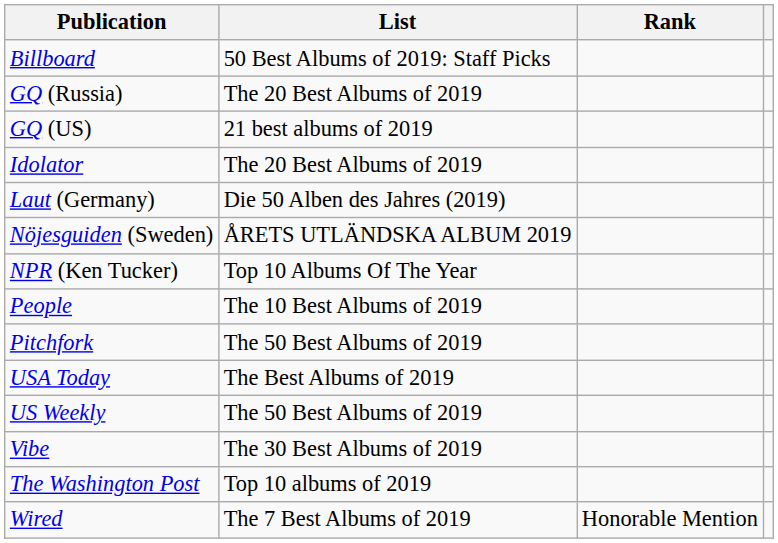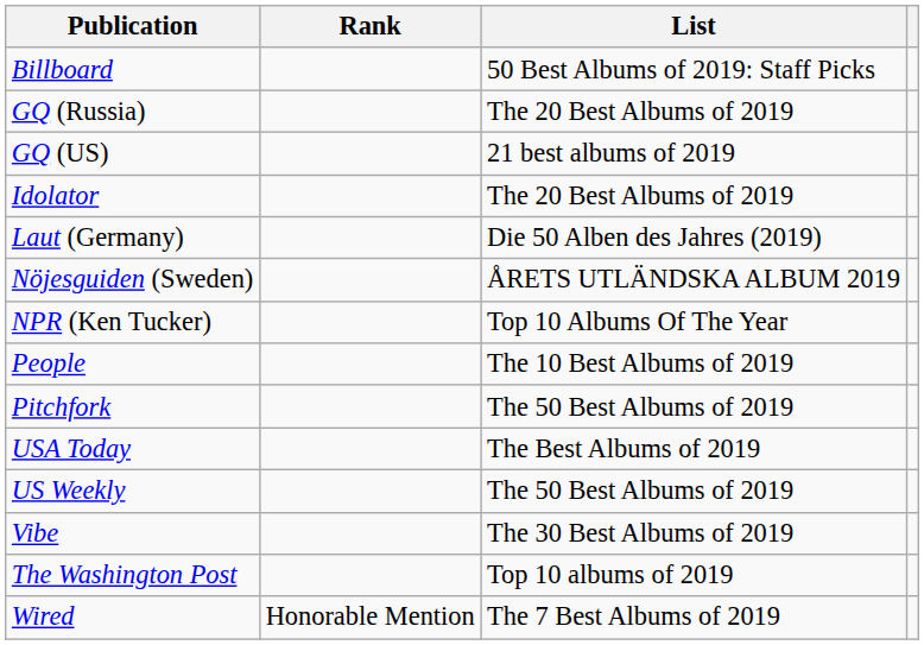 <table class="sortable wikitable">
 <tr>
 <th>Publication</th>
+<th>Rank</th>
 <th>List</th>
-<th>Rank</th>
 <th class="unsortable"></th>
 </tr>
 <tr>
 <td><em><a href='#'>Billboard</a></em></td>
+<td></td>
 <td>50 Best Albums of 2019: Staff Picks</td>
-<td></td>
 <td></td>
 </tr>
 <tr>
 <td><em><a href='#'>GQ</a></em> (Russia)</td>
+<td></td>
 <td>The 20 Best Albums of 2019</td>
-<td></td>
 <td></td>
 </tr>
 <tr>
 <td><em><a href='#'>GQ</a></em> (US)</td>
+<td></td>
 <td>21 best albums of 2019</td>
-<td></td>
 <td></td>
 </tr>
 <tr>
 <td><em><a href='#'>Idolator</a></em></td>
+<td></td>
 <td>The 20 Best Albums of 2019</td>
-<td></td>
 <td></td>
 </tr>
 <tr>
 <td><em><a href='#'>Laut</a></em> (Germany)</td>
+<td></td>
 <td>Die 50 Alben des Jahres (2019)</td>
-<td></td>
 <td></td>
 </tr>
 <tr>
 <td><em><a href='#'>Nöjesguiden</a></em> (Sweden)</td>
+<td></td>
 <td>ÅRETS UTLÄNDSKA ALBUM 2019</td>
-<td></td>
 <td></td>
 </tr>
 <tr>
 <td><em><a href='#'>NPR</a></em> (Ken Tucker)</td>
+<td></td>
 <td>Top 10 Albums Of The Year</td>
-<td></td>
 <td></td>
 </tr>
 <tr>
 <td><em><a href='#'>People</a></em></td>
+<td></td>
 <td>The 10 Best Albums of 2019</td>
-<td></td>
 <td></td>
 </tr>
 <tr>
 <td><em><a href='#'>Pitchfork</a></em></td>
+<td></td>
 <td>The 50 Best Albums of 2019</td>
-<td></td>
 <td></td>
 </tr>
 <tr>
 <td><em><a href='#'>USA Today</a></em></td>
+<td></td>
 <td>The Best Albums of 2019</td>
-<td></td>
 <td></td>
 </tr>
 <tr>
 <td><em><a href='#'>US Weekly</a></em></td>
+<td></td>
 <td>The 50 Best Albums of 2019</td>
-<td></td>
 <td></td>
 </tr>
 <tr>
 <td><em><a href='#'>Vibe</a></em></td>
+<td></td>
 <td>The 30 Best Albums of 2019</td>
-<td></td>
 <td></td>
 </tr>
 <tr>
 <td><em><a href='#'>The Washington Post</a></em></td>
+<td></td>
 <td>Top 10 albums of 2019</td>
-<td></td>
 <td></td>
 </tr>
 <tr>
 <td><em><a href='#'>Wired</a></em></td>
+<td>Honorable Mention</td>
 <td>The 7 Best Albums of 2019</td>
-<td>Honorable Mention</td>
 <td></td>
 </tr>
 </table>
